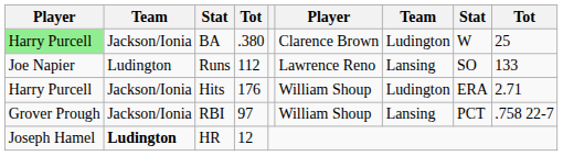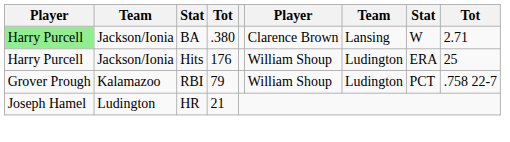 <table class="wikitable">
 <tr>
 <th>Player</th>
 <th>Team</th>
 <th>Stat</th>
 <th>Tot</th>
 <th></th>
 <th>Player</th>
 <th>Team</th>
 <th>Stat</th>
 <th>Tot</th>
 </tr>
 <tr>
 <td style="background: lightgreen;">Harry Purcell</td>
 <td>Jackson/Ionia</td>
 <td>BA</td>
 <td>.380</td>
 <td></td>
 <td>Clarence Brown</td>
-<td>Ludington</td>
+<td>Lansing</td>
 <td>W</td>
-<td>25</td>
-</tr>
-<tr>
-<td>Joe Napier</td>
-<td>Ludington</td>
-<td>Runs</td>
-<td>112</td>
-<td></td>
-<td>Lawrence Reno</td>
-<td>Lansing</td>
-<td>SO</td>
-<td>133</td>
+<td>2.71</td>
 </tr>
 <tr>
 <td>Harry Purcell</td>
 <td>Jackson/Ionia</td>
 <td>Hits</td>
 <td>176</td>
 <td></td>
 <td>William Shoup</td>
 <td>Ludington</td>
 <td>ERA</td>
-<td>2.71</td>
+<td>25</td>
 </tr>
 <tr>
 <td>Grover Prough</td>
-<td>Jackson/Ionia</td>
+<td>Kalamazoo</td>
 <td>RBI</td>
-<td>97</td>
+<td>79</td>
 <td></td>
 <td>William Shoup</td>
-<td>Lansing</td>
+<td>Ludington</td>
 <td>PCT</td>
 <td>.758 22-7</td>
 </tr>
 <tr>
 <td>Joseph Hamel</td>
-<td><strong>Ludington</strong></td>
+<td>Ludington</td>
 <td>HR</td>
-<td>12</td>
+<td>21</td>
 </tr>
 </table>
